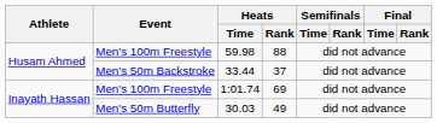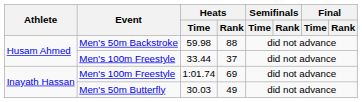 <table class=wikitable style="font-size:90%">
 <tr>
 <th rowspan="2">Athlete</th>
 <th rowspan="2">Event</th>
 <th colspan="2">Heats</th>
 <th colspan="2">Semifinals</th>
 <th colspan="2">Final</th>
 </tr>
 <tr>
 <th>Time</th>
 <th>Rank</th>
 <th>Time</th>
 <th>Rank</th>
 <th>Time</th>
 <th>Rank</th>
 </tr>
 <tr>
 <td rowspan="2"><a href='#'>Husam Ahmed</a></td>
-<td><a href='#'>Men's 100m Freestyle</a></td>
+<td><a href='#'>Men's 50m Backstroke</a></td>
 <td align=center>59.98</td>
 <td align=center>88</td>
 <td align=center colspan=4>did not advance</td>
 </tr>
 <tr>
-<td><a href='#'>Men's 50m Backstroke</a></td>
+<td><a href='#'>Men's 100m Freestyle</a></td>
 <td align=center>33.44</td>
 <td align=center>37</td>
 <td align=center colspan=4>did not advance</td>
 </tr>
 <tr>
 <td rowspan="2"><a href='#'>Inayath Hassan</a></td>
 <td><a href='#'>Men's 100m Freestyle</a></td>
 <td align=center>1:01.74</td>
 <td align=center>69</td>
 <td align=center colspan=4>did not advance</td>
 </tr>
 <tr>
 <td><a href='#'>Men's 50m Butterfly</a></td>
 <td align=center>30.03</td>
 <td align=center>49</td>
 <td align=center colspan=4>did not advance</td>
 </tr>
 </table>
